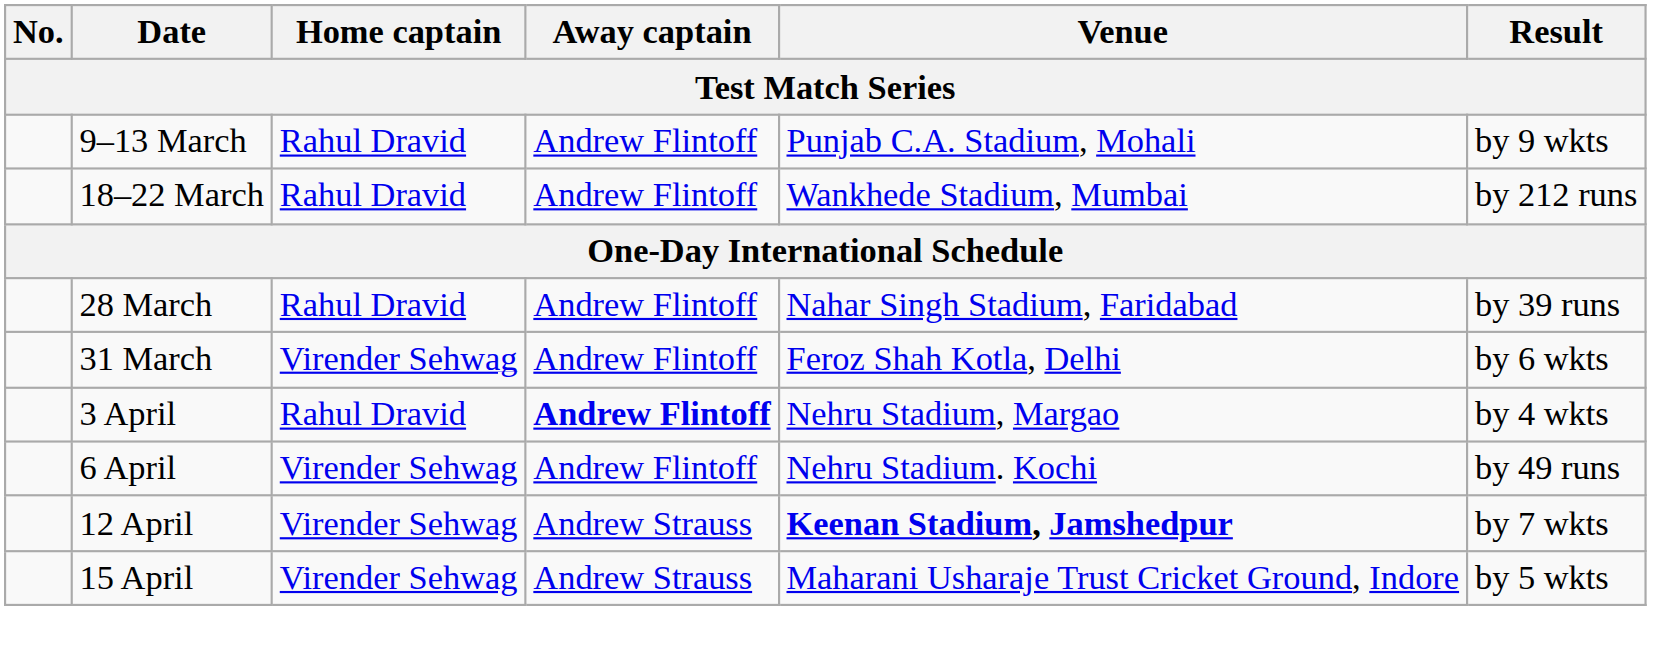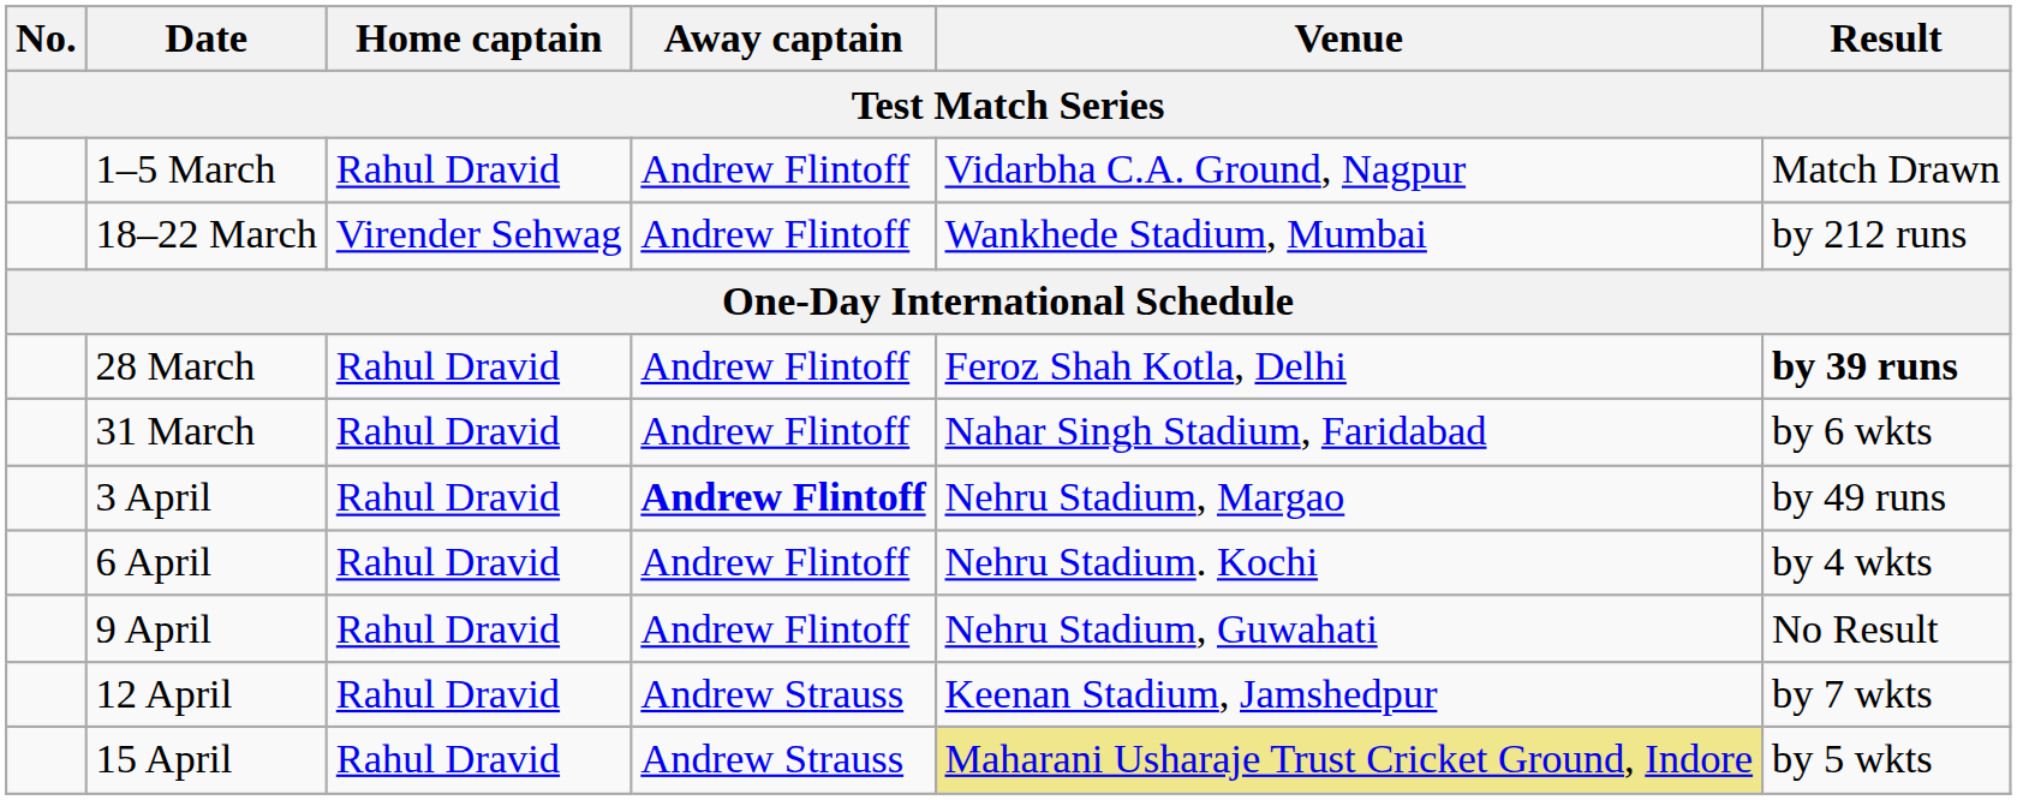 <table class="wikitable">
 <tr style="background:#efefef;">
 <th>No.</th>
 <th>Date</th>
 <th>Home captain</th>
 <th>Away captain</th>
 <th>Venue</th>
 <th>Result</th>
 </tr>
 <tr>
 <th colspan="6">Test Match Series</th>
 </tr>
 <tr>
 <td></td>
-<td>9–13 March</td>
+<td>1–5 March</td>
 <td><a href='#'>Rahul Dravid</a></td>
 <td><a href='#'>Andrew Flintoff</a></td>
-<td><a href='#'>Punjab C.A. Stadium</a>, <a href='#'>Mohali</a></td>
-<td> by 9 wkts</td>
+<td><a href='#'>Vidarbha C.A. Ground</a>, <a href='#'>Nagpur</a></td>
+<td>Match Drawn</td>
 </tr>
 <tr>
 <td></td>
 <td>18–22 March</td>
-<td><a href='#'>Rahul Dravid</a></td>
+<td><a href='#'>Virender Sehwag</a></td>
 <td><a href='#'>Andrew Flintoff</a></td>
 <td><a href='#'>Wankhede Stadium</a>, <a href='#'>Mumbai</a></td>
 <td> by 212 runs</td>
 </tr>
 <tr>
 <th colspan="6">One-Day International Schedule</th>
 </tr>
 <tr>
 <td></td>
 <td>28 March</td>
 <td><a href='#'>Rahul Dravid</a></td>
 <td><a href='#'>Andrew Flintoff</a></td>
-<td><a href='#'>Nahar Singh Stadium</a>, <a href='#'>Faridabad</a></td>
-<td> by 39 runs</td>
+<td><a href='#'>Feroz Shah Kotla</a>, <a href='#'>Delhi</a></td>
+<td><strong> by 39 runs</strong></td>
 </tr>
 <tr>
 <td></td>
 <td>31 March</td>
-<td><a href='#'>Virender Sehwag</a></td>
+<td><a href='#'>Rahul Dravid</a></td>
 <td><a href='#'>Andrew Flintoff</a></td>
-<td><a href='#'>Feroz Shah Kotla</a>, <a href='#'>Delhi</a></td>
+<td><a href='#'>Nahar Singh Stadium</a>, <a href='#'>Faridabad</a></td>
 <td> by 6 wkts</td>
 </tr>
 <tr>
 <td></td>
 <td>3 April</td>
 <td><a href='#'>Rahul Dravid</a></td>
 <td><strong><a href='#'>Andrew Flintoff</a></strong></td>
 <td><a href='#'>Nehru Stadium</a>, <a href='#'>Margao</a></td>
+<td> by 49 runs</td>
+</tr>
+<tr>
+<td></td>
+<td>6 April</td>
+<td><a href='#'>Rahul Dravid</a></td>
+<td><a href='#'>Andrew Flintoff</a></td>
+<td><a href='#'>Nehru Stadium</a>. <a href='#'>Kochi</a></td>
 <td> by 4 wkts</td>
 </tr>
 <tr>
 <td></td>
-<td>6 April</td>
-<td><a href='#'>Virender Sehwag</a></td>
+<td>9 April</td>
+<td><a href='#'>Rahul Dravid</a></td>
 <td><a href='#'>Andrew Flintoff</a></td>
-<td><a href='#'>Nehru Stadium</a>. <a href='#'>Kochi</a></td>
-<td> by 49 runs</td>
+<td><a href='#'>Nehru Stadium</a>, <a href='#'>Guwahati</a></td>
+<td>No Result</td>
 </tr>
 <tr>
 <td></td>
 <td>12 April</td>
-<td><a href='#'>Virender Sehwag</a></td>
+<td><a href='#'>Rahul Dravid</a></td>
 <td><a href='#'>Andrew Strauss</a></td>
-<td><strong><a href='#'>Keenan Stadium</a>, <a href='#'>Jamshedpur</a></strong></td>
+<td><a href='#'>Keenan Stadium</a>, <a href='#'>Jamshedpur</a></td>
 <td> by 7 wkts</td>
 </tr>
 <tr>
 <td></td>
 <td>15 April</td>
-<td><a href='#'>Virender Sehwag</a></td>
+<td><a href='#'>Rahul Dravid</a></td>
 <td><a href='#'>Andrew Strauss</a></td>
-<td><a href='#'>Maharani Usharaje Trust Cricket Ground</a>, <a href='#'>Indore</a></td>
+<td style="background: khaki;"><a href='#'>Maharani Usharaje Trust Cricket Ground</a>, <a href='#'>Indore</a></td>
 <td> by 5 wkts</td>
 </tr>
 </table>
